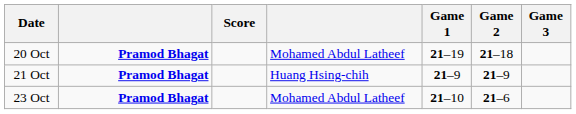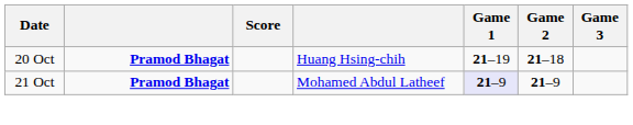 <table class="wikitable" style="text-align:center; font-size:90% ">
 <tr>
 <th width="60">Date</th>
 <th align="right" width="200"></th>
 <th width="60">Score</th>
 <th align="left" width="200"></th>
 <th width="50">Game 1</th>
 <th width="50">Game 2</th>
 <th width="50">Game 3</th>
 </tr>
 <tr>
 <td>20 Oct</td>
 <td align="right"><strong><a href='#'>Pramod Bhagat</a> </strong></td>
 <td align="center"></td>
-<td align="left"> <a href='#'>Mohamed Abdul Latheef</a></td>
+<td align="left"> <a href='#'>Huang Hsing-chih</a></td>
 <td><strong>21</strong>–19</td>
 <td><strong>21</strong>–18</td>
 <td></td>
 </tr>
 <tr>
 <td>21 Oct</td>
 <td align="right"><strong><a href='#'>Pramod Bhagat</a> </strong></td>
 <td align="center"></td>
-<td align="left"> <a href='#'>Huang Hsing-chih</a></td>
-<td><strong>21</strong>–9</td>
+<td align="left"> <a href='#'>Mohamed Abdul Latheef</a></td>
+<td style="background: lavender;"><strong>21</strong>–9</td>
 <td><strong>21</strong>–9</td>
 <td></td>
 </tr>
-<tr>
-<td>23 Oct</td>
-<td align="right"><strong><a href='#'>Pramod Bhagat</a> </strong></td>
-<td align="center"></td>
-<td align="left"> <a href='#'>Mohamed Abdul Latheef</a></td>
-<td><strong>21</strong>–10</td>
-<td><strong>21</strong>–6</td>
-<td></td>
-</tr>
 </table>
